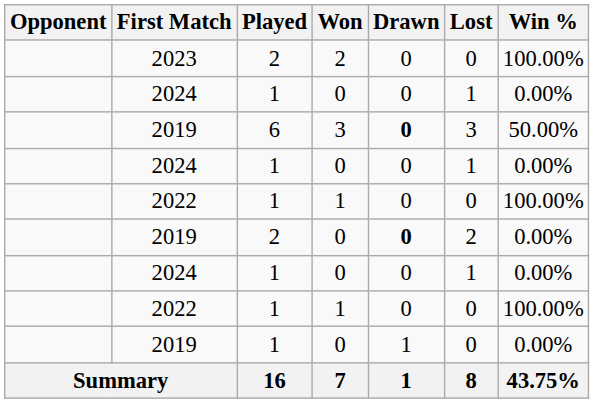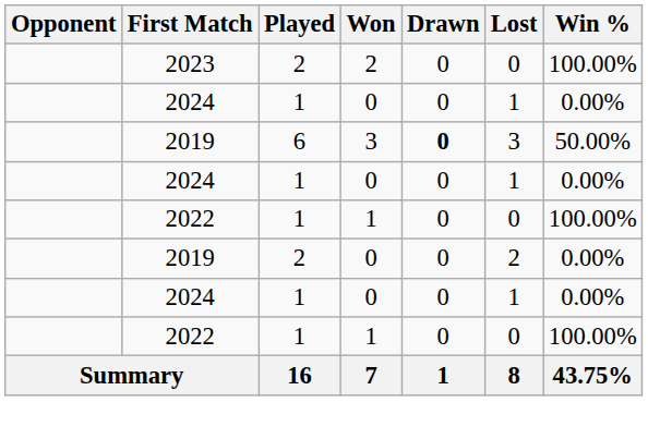 <table class="wikitable sortable" style="text-align:center;">
 <tr>
 <th>Opponent</th>
 <th>First Match</th>
 <th>Played</th>
 <th>Won</th>
 <th>Drawn</th>
 <th>Lost</th>
 <th>Win %</th>
 </tr>
 <tr>
 <td style="text-align: left;"></td>
 <td>2023</td>
 <td>2</td>
 <td>2</td>
 <td>0</td>
 <td>0</td>
 <td>100.00%</td>
 </tr>
 <tr>
 <td style="text-align: left;"></td>
 <td>2024</td>
 <td>1</td>
 <td>0</td>
 <td>0</td>
 <td>1</td>
 <td>0.00%</td>
 </tr>
 <tr>
 <td style="text-align: left;"></td>
 <td>2019</td>
 <td>6</td>
 <td>3</td>
 <td><strong>0</strong></td>
 <td>3</td>
 <td>50.00%</td>
 </tr>
 <tr>
 <td style="text-align: left;"></td>
 <td>2024</td>
 <td>1</td>
 <td>0</td>
 <td>0</td>
 <td>1</td>
 <td>0.00%</td>
 </tr>
 <tr>
 <td style="text-align: left;"></td>
 <td>2022</td>
 <td>1</td>
 <td>1</td>
 <td>0</td>
 <td>0</td>
 <td>100.00%</td>
 </tr>
 <tr>
 <td style="text-align: left;"></td>
 <td>2019</td>
 <td>2</td>
 <td>0</td>
-<td><strong>0</strong></td>
+<td>0</td>
 <td>2</td>
 <td>0.00%</td>
 </tr>
 <tr>
 <td style="text-align: left;"></td>
 <td>2024</td>
 <td>1</td>
 <td>0</td>
 <td>0</td>
 <td>1</td>
 <td>0.00%</td>
 </tr>
 <tr>
 <td style="text-align: left;"></td>
 <td>2022</td>
 <td>1</td>
 <td>1</td>
 <td>0</td>
 <td>0</td>
 <td>100.00%</td>
 </tr>
 <tr>
-<td style="text-align: left;"></td>
-<td>2019</td>
-<td>1</td>
-<td>0</td>
-<td>1</td>
-<td>0</td>
-<td>0.00%</td>
-</tr>
-<tr>
 <th colspan="2">Summary</th>
 <th>16</th>
 <th>7</th>
 <th>1</th>
 <th>8</th>
 <th>43.75%</th>
 </tr>
 </table>
